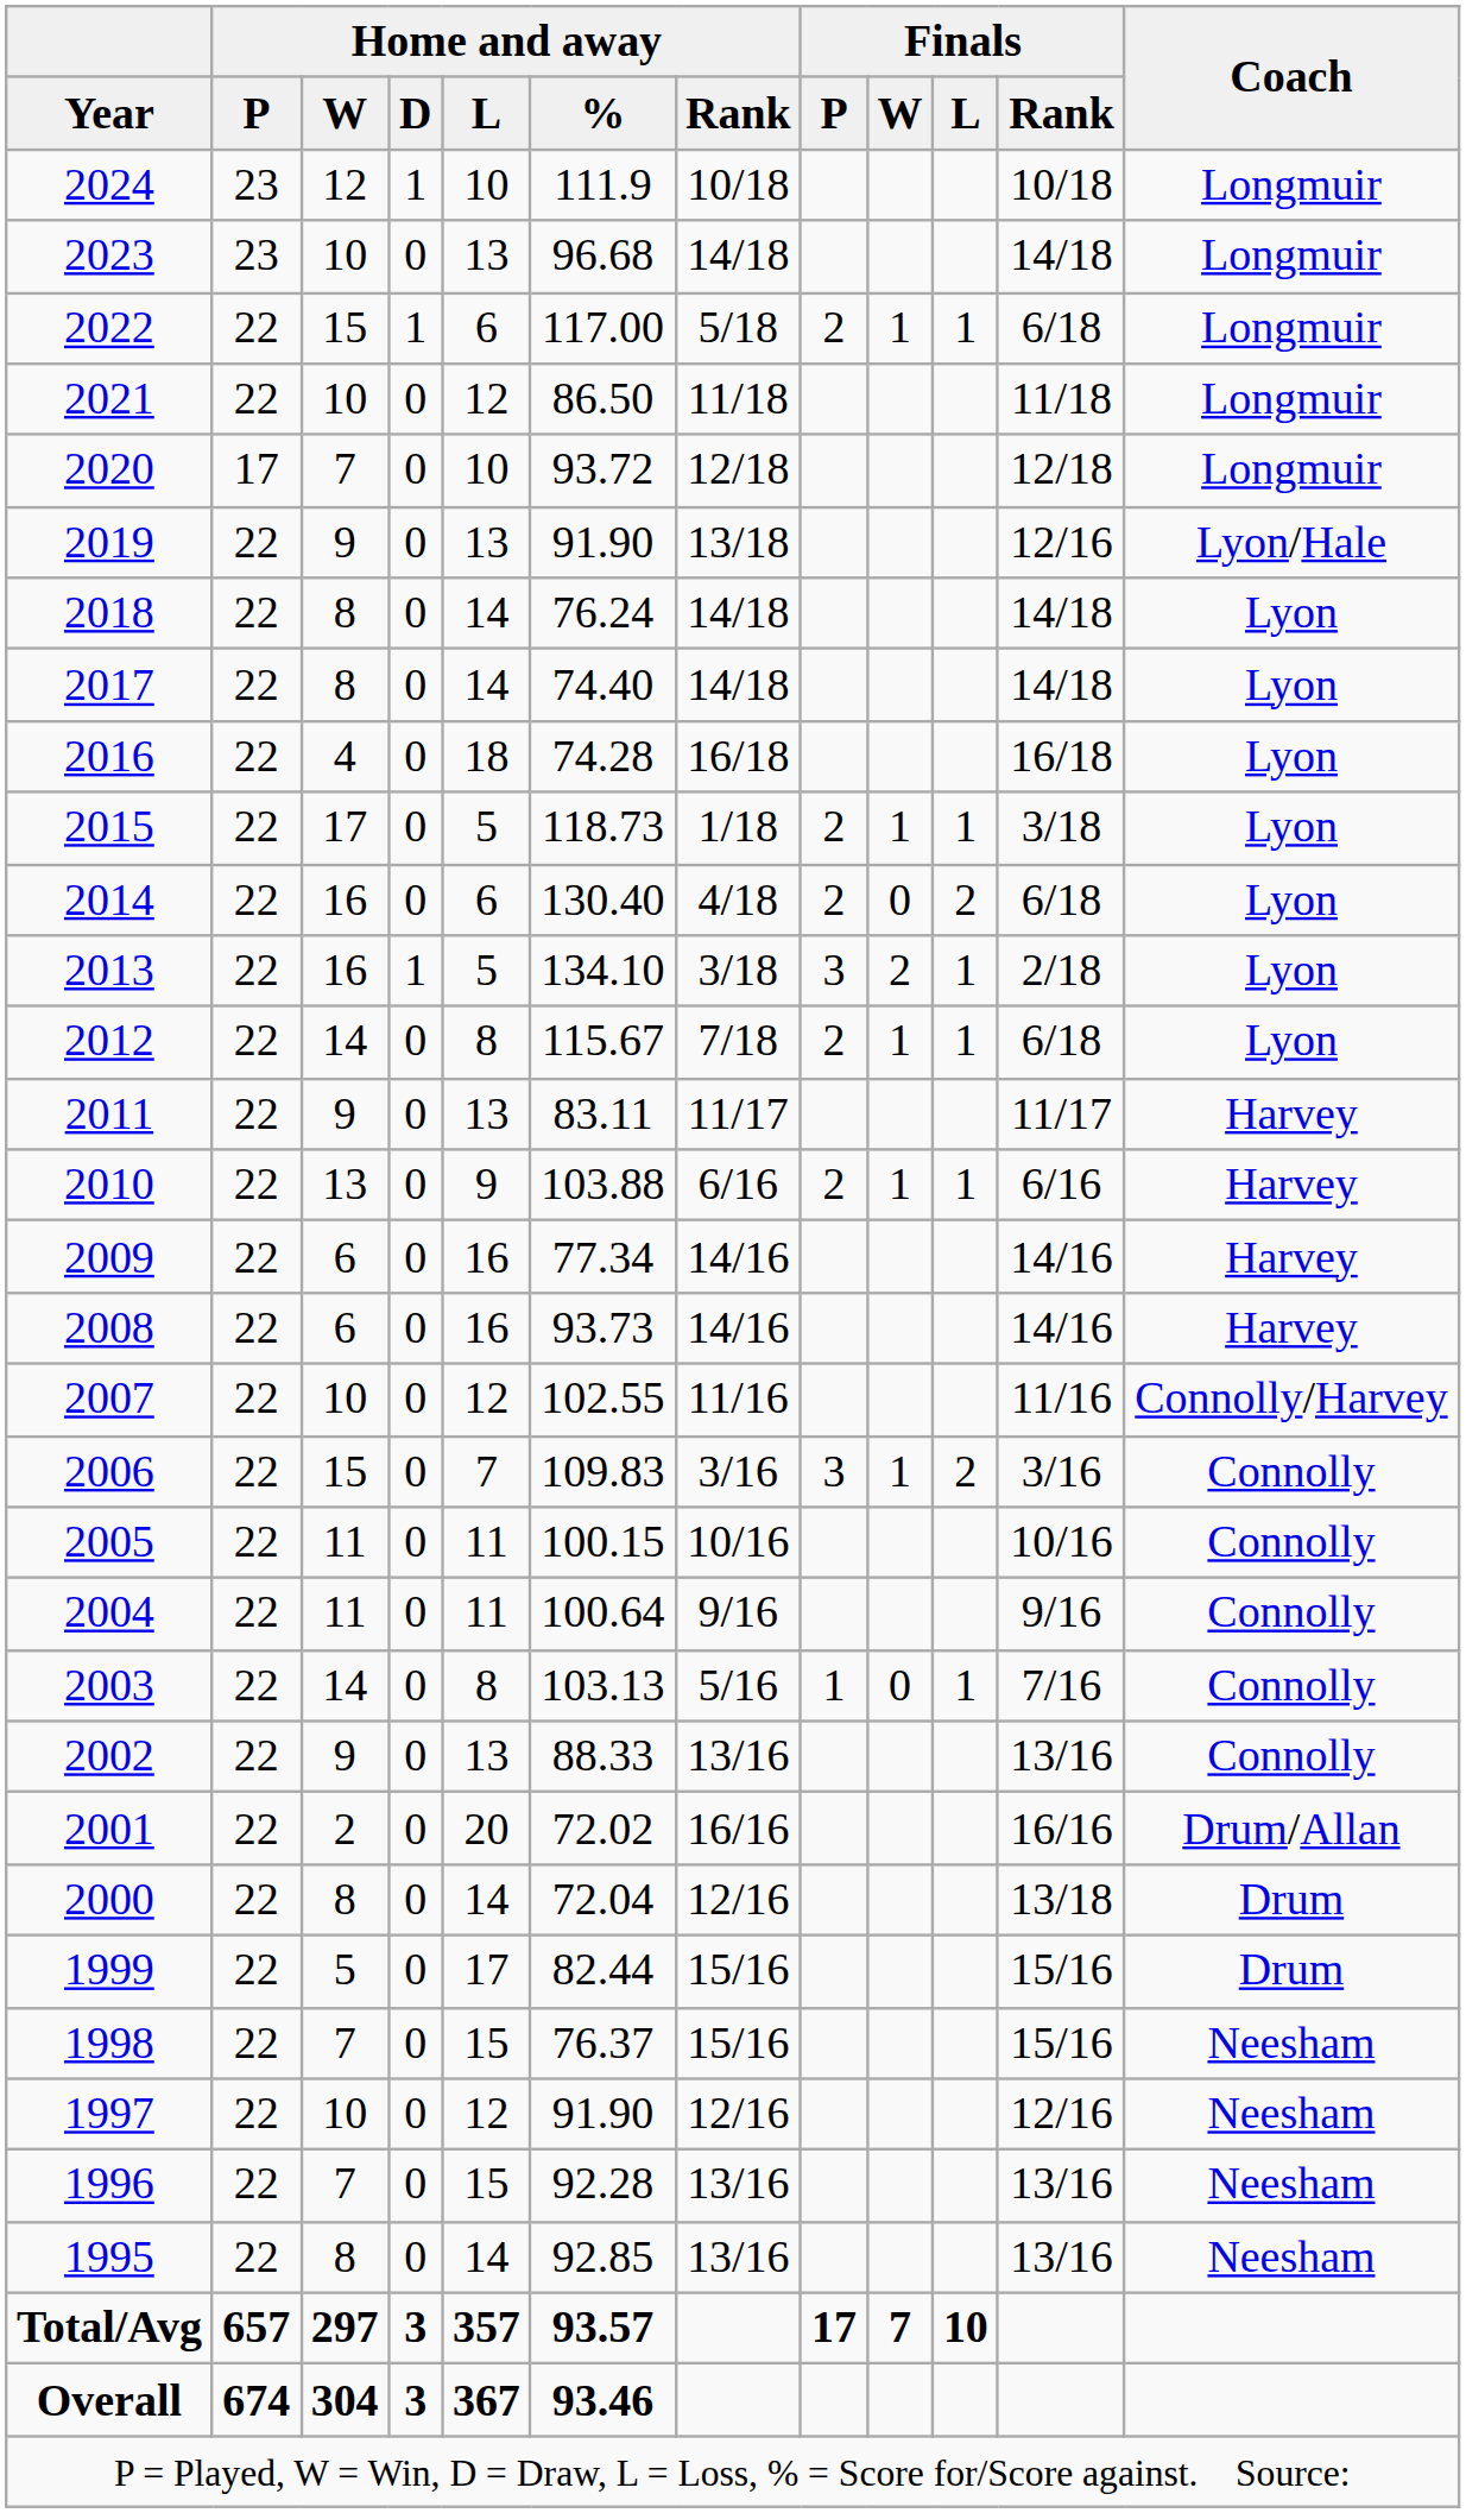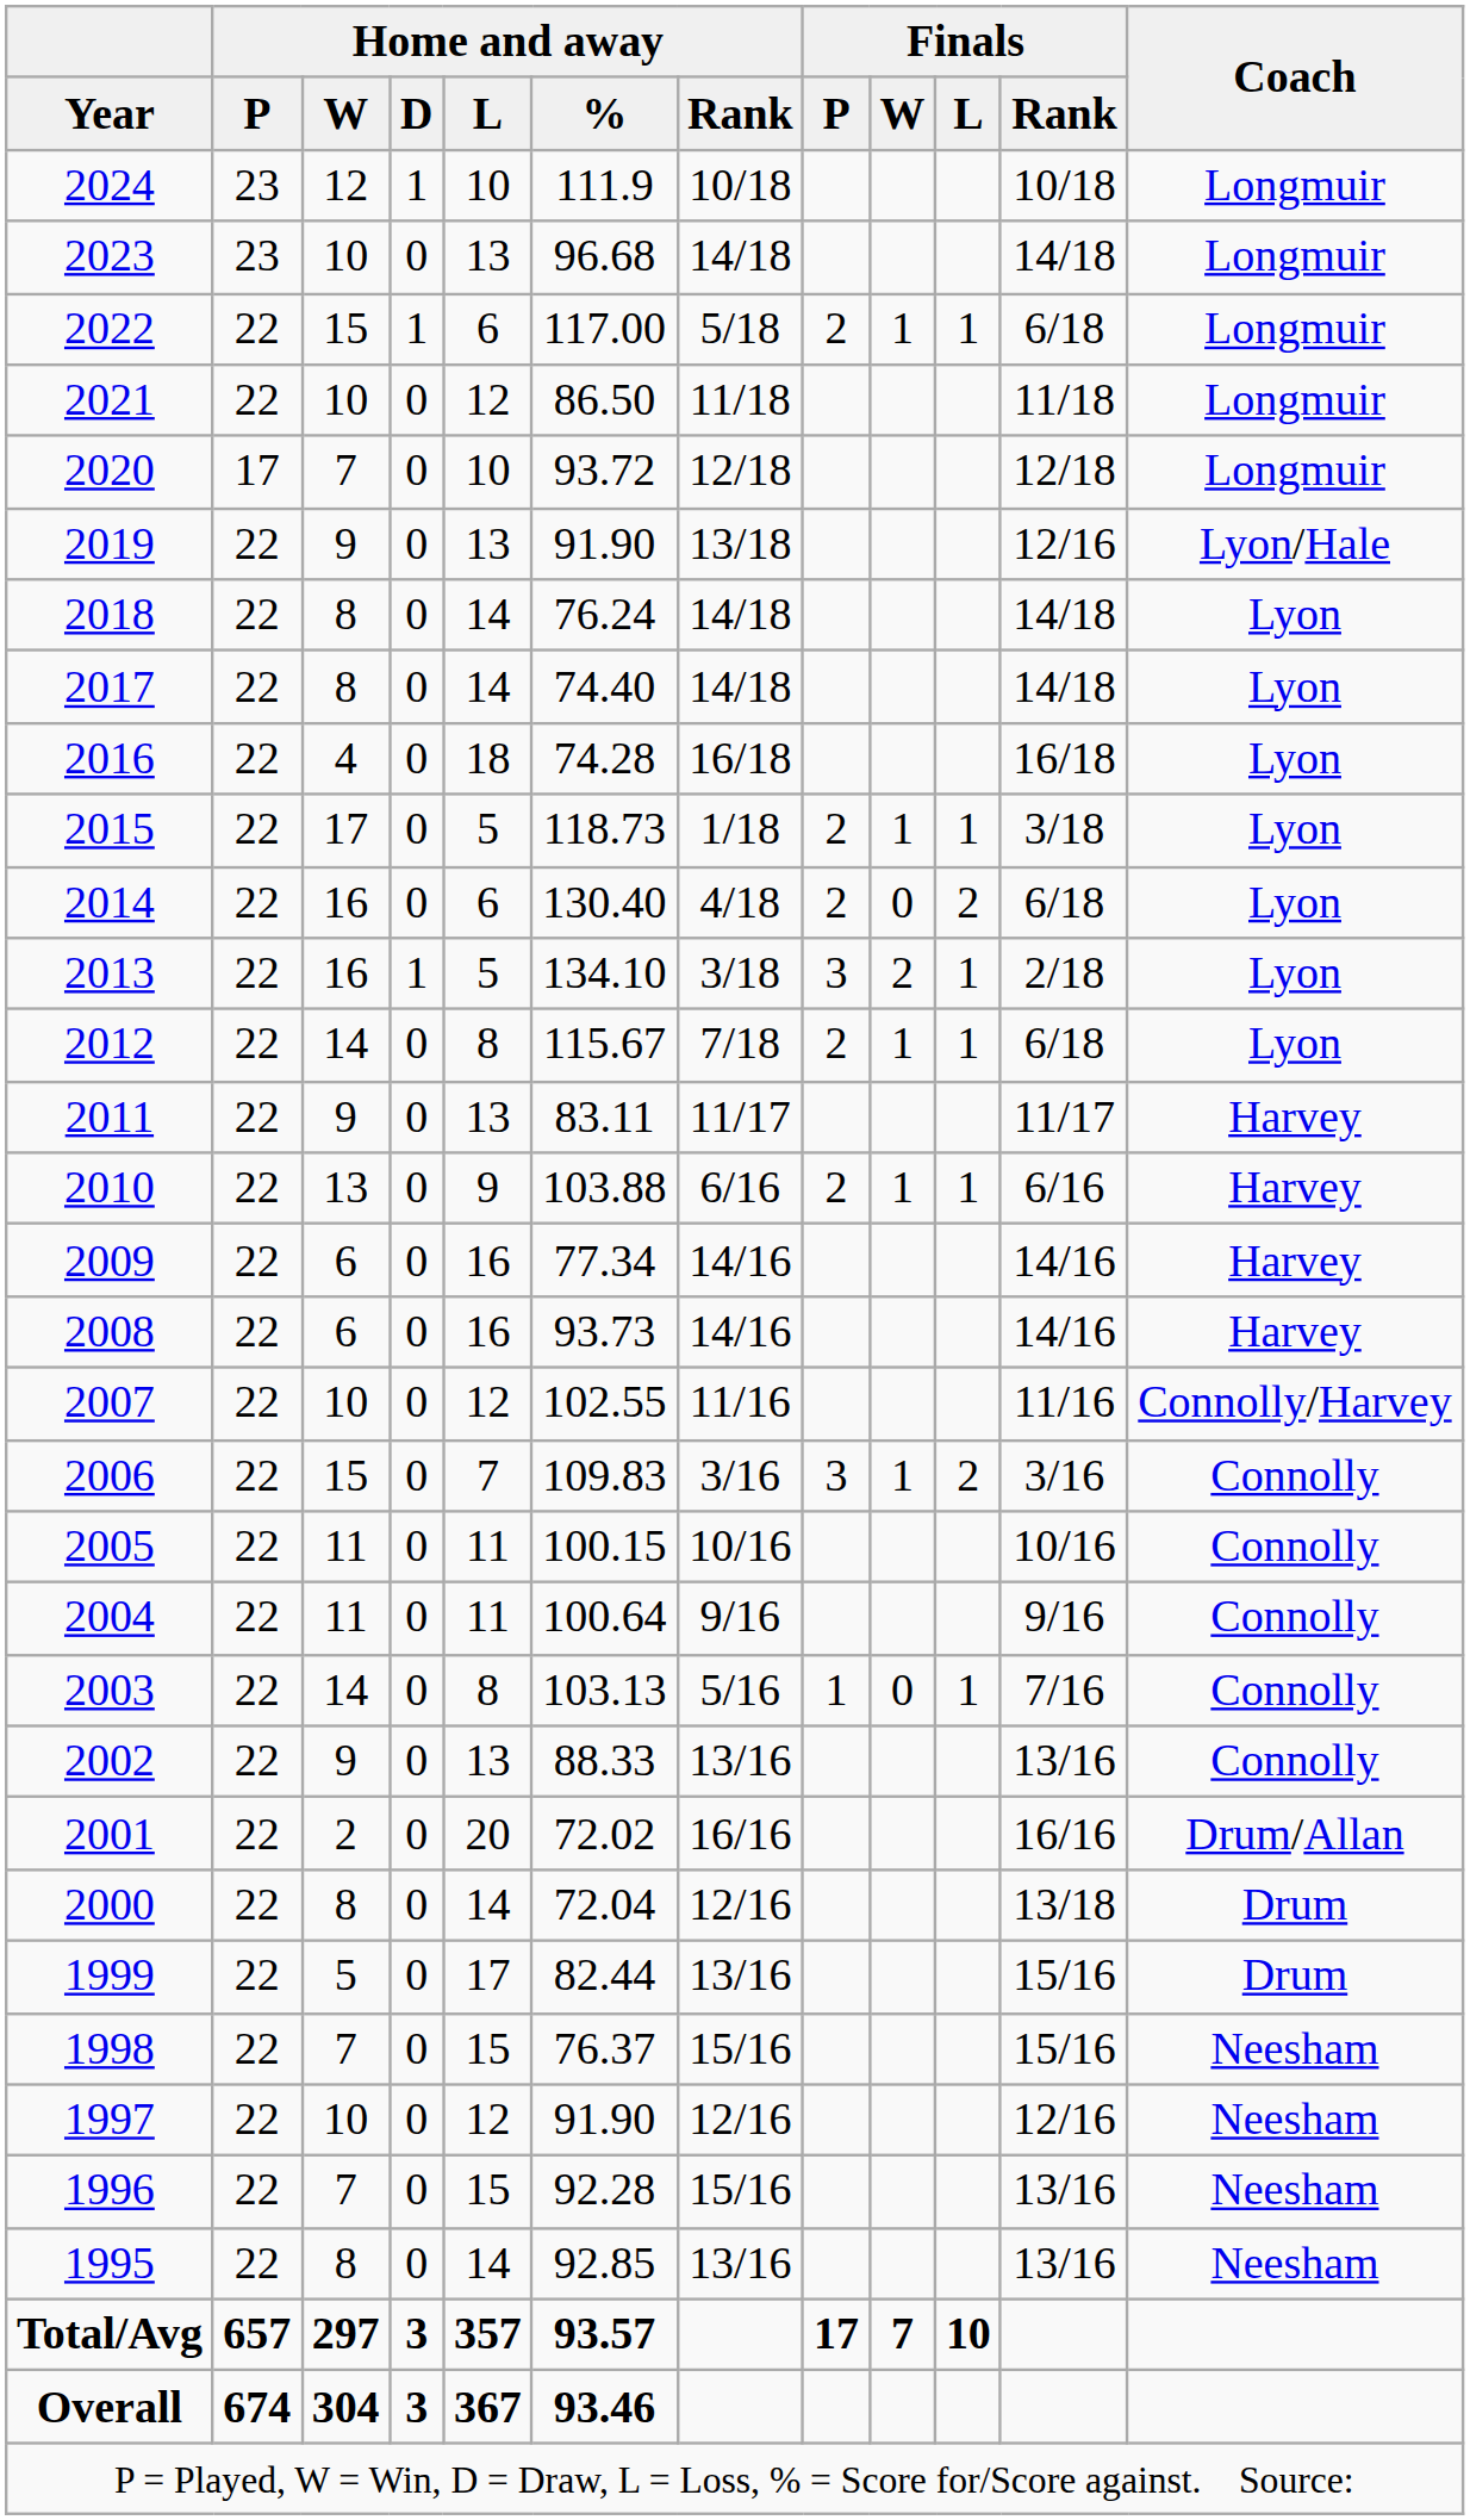 <table class="wikitable sortable" style="text-align: center;">
 <tr style="text-align:center; background:#f0f0f0;">
 <td><strong> </strong></td>
 <td colspan="6"><strong>Home and away</strong></td>
 <td colspan="4"><strong>Finals</strong></td>
 <td rowspan=2><strong>Coach</strong></td>
 </tr>
 <tr style="text-align:center; background:#f0f0f0;">
 <td><strong>Year</strong></td>
 <td><strong>P</strong></td>
 <td><strong>W</strong></td>
 <td><strong>D</strong></td>
 <td><strong>L</strong></td>
 <td><strong>%</strong></td>
 <td><strong>Rank</strong></td>
 <td><strong>P</strong></td>
 <td><strong>W</strong></td>
 <td><strong>L</strong></td>
 <td><strong>Rank</strong></td>
 </tr>
 <tr>
 <td><a href='#'>2024</a></td>
 <td>23</td>
 <td>12</td>
 <td>1</td>
 <td>10</td>
 <td>111.9</td>
 <td>10/18</td>
 <td></td>
 <td></td>
 <td></td>
 <td>10/18</td>
 <td><a href='#'>Longmuir</a></td>
 </tr>
 <tr>
 <td><a href='#'>2023</a></td>
 <td>23</td>
 <td>10</td>
 <td>0</td>
 <td>13</td>
 <td>96.68</td>
 <td>14/18</td>
 <td></td>
 <td></td>
 <td></td>
 <td>14/18</td>
 <td><a href='#'>Longmuir</a></td>
 </tr>
 <tr>
 <td><a href='#'>2022</a></td>
 <td>22</td>
 <td>15</td>
 <td>1</td>
 <td>6</td>
 <td>117.00</td>
 <td>5/18</td>
 <td>2</td>
 <td>1</td>
 <td>1</td>
 <td>6/18</td>
 <td><a href='#'>Longmuir</a></td>
 </tr>
 <tr>
 <td><a href='#'>2021</a></td>
 <td>22</td>
 <td>10</td>
 <td>0</td>
 <td>12</td>
 <td>86.50</td>
 <td>11/18</td>
 <td></td>
 <td></td>
 <td></td>
 <td>11/18</td>
 <td><a href='#'>Longmuir</a></td>
 </tr>
 <tr>
 <td><a href='#'>2020</a></td>
 <td>17</td>
 <td>7</td>
 <td>0</td>
 <td>10</td>
 <td>93.72</td>
 <td>12/18</td>
 <td></td>
 <td></td>
 <td></td>
 <td>12/18</td>
 <td><a href='#'>Longmuir</a></td>
 </tr>
 <tr>
 <td><a href='#'>2019</a></td>
 <td>22</td>
 <td>9</td>
 <td>0</td>
 <td>13</td>
 <td>91.90</td>
 <td>13/18</td>
 <td></td>
 <td></td>
 <td></td>
 <td>12/16</td>
 <td><a href='#'>Lyon</a>/<a href='#'>Hale</a></td>
 </tr>
 <tr>
 <td><a href='#'>2018</a></td>
 <td>22</td>
 <td>8</td>
 <td>0</td>
 <td>14</td>
 <td>76.24</td>
 <td>14/18</td>
 <td></td>
 <td></td>
 <td></td>
 <td>14/18</td>
 <td><a href='#'>Lyon</a></td>
 </tr>
 <tr>
 <td><a href='#'>2017</a></td>
 <td>22</td>
 <td>8</td>
 <td>0</td>
 <td>14</td>
 <td>74.40</td>
 <td>14/18</td>
 <td></td>
 <td></td>
 <td></td>
 <td>14/18</td>
 <td><a href='#'>Lyon</a></td>
 </tr>
 <tr>
 <td><a href='#'>2016</a></td>
 <td>22</td>
 <td>4</td>
 <td>0</td>
 <td>18</td>
 <td>74.28</td>
 <td>16/18</td>
 <td></td>
 <td></td>
 <td></td>
 <td>16/18</td>
 <td><a href='#'>Lyon</a></td>
 </tr>
 <tr>
 <td><a href='#'>2015</a></td>
 <td>22</td>
 <td>17</td>
 <td>0</td>
 <td>5</td>
 <td>118.73</td>
 <td>1/18</td>
 <td>2</td>
 <td>1</td>
 <td>1</td>
 <td>3/18</td>
 <td><a href='#'>Lyon</a></td>
 </tr>
 <tr>
 <td><a href='#'>2014</a></td>
 <td>22</td>
 <td>16</td>
 <td>0</td>
 <td>6</td>
 <td>130.40</td>
 <td>4/18</td>
 <td>2</td>
 <td>0</td>
 <td>2</td>
 <td>6/18</td>
 <td><a href='#'>Lyon</a></td>
 </tr>
 <tr>
 <td><a href='#'>2013</a></td>
 <td>22</td>
 <td>16</td>
 <td>1</td>
 <td>5</td>
 <td>134.10</td>
 <td>3/18</td>
 <td>3</td>
 <td>2</td>
 <td>1</td>
 <td>2/18</td>
 <td><a href='#'>Lyon</a></td>
 </tr>
 <tr>
 <td><a href='#'>2012</a></td>
 <td>22</td>
 <td>14</td>
 <td>0</td>
 <td>8</td>
 <td>115.67</td>
 <td>7/18</td>
 <td>2</td>
 <td>1</td>
 <td>1</td>
 <td>6/18</td>
 <td><a href='#'>Lyon</a></td>
 </tr>
 <tr>
 <td><a href='#'>2011</a></td>
 <td>22</td>
 <td>9</td>
 <td>0</td>
 <td>13</td>
 <td>83.11</td>
 <td>11/17</td>
 <td></td>
 <td></td>
 <td></td>
 <td>11/17</td>
 <td><a href='#'>Harvey</a></td>
 </tr>
 <tr>
 <td><a href='#'>2010</a></td>
 <td>22</td>
 <td>13</td>
 <td>0</td>
 <td>9</td>
 <td>103.88</td>
 <td>6/16</td>
 <td>2</td>
 <td>1</td>
 <td>1</td>
 <td>6/16</td>
 <td><a href='#'>Harvey</a></td>
 </tr>
 <tr>
 <td><a href='#'>2009</a></td>
 <td>22</td>
 <td>6</td>
 <td>0</td>
 <td>16</td>
 <td>77.34</td>
 <td>14/16</td>
 <td></td>
 <td></td>
 <td></td>
 <td>14/16</td>
 <td><a href='#'>Harvey</a></td>
 </tr>
 <tr>
 <td><a href='#'>2008</a></td>
 <td>22</td>
 <td>6</td>
 <td>0</td>
 <td>16</td>
 <td>93.73</td>
 <td>14/16</td>
 <td></td>
 <td></td>
 <td></td>
 <td>14/16</td>
 <td><a href='#'>Harvey</a></td>
 </tr>
 <tr>
 <td><a href='#'>2007</a></td>
 <td>22</td>
 <td>10</td>
 <td>0</td>
 <td>12</td>
 <td>102.55</td>
 <td>11/16</td>
 <td></td>
 <td></td>
 <td></td>
 <td>11/16</td>
 <td><a href='#'>Connolly</a>/<a href='#'>Harvey</a></td>
 </tr>
 <tr>
 <td><a href='#'>2006</a></td>
 <td>22</td>
 <td>15</td>
 <td>0</td>
 <td>7</td>
 <td>109.83</td>
 <td>3/16</td>
 <td>3</td>
 <td>1</td>
 <td>2</td>
 <td>3/16</td>
 <td><a href='#'>Connolly</a></td>
 </tr>
 <tr>
 <td><a href='#'>2005</a></td>
 <td>22</td>
 <td>11</td>
 <td>0</td>
 <td>11</td>
 <td>100.15</td>
 <td>10/16</td>
 <td></td>
 <td></td>
 <td></td>
 <td>10/16</td>
 <td><a href='#'>Connolly</a></td>
 </tr>
 <tr>
 <td><a href='#'>2004</a></td>
 <td>22</td>
 <td>11</td>
 <td>0</td>
 <td>11</td>
 <td>100.64</td>
 <td>9/16</td>
 <td></td>
 <td></td>
 <td></td>
 <td>9/16</td>
 <td><a href='#'>Connolly</a></td>
 </tr>
 <tr>
 <td><a href='#'>2003</a></td>
 <td>22</td>
 <td>14</td>
 <td>0</td>
 <td>8</td>
 <td>103.13</td>
 <td>5/16</td>
 <td>1</td>
 <td>0</td>
 <td>1</td>
 <td>7/16</td>
 <td><a href='#'>Connolly</a></td>
 </tr>
 <tr>
 <td><a href='#'>2002</a></td>
 <td>22</td>
 <td>9</td>
 <td>0</td>
 <td>13</td>
 <td>88.33</td>
 <td>13/16</td>
 <td></td>
 <td></td>
 <td></td>
 <td>13/16</td>
 <td><a href='#'>Connolly</a></td>
 </tr>
 <tr>
 <td><a href='#'>2001</a></td>
 <td>22</td>
 <td>2</td>
 <td>0</td>
 <td>20</td>
 <td>72.02</td>
 <td>16/16</td>
 <td></td>
 <td></td>
 <td></td>
 <td>16/16</td>
 <td><a href='#'>Drum</a>/<a href='#'>Allan</a></td>
 </tr>
 <tr>
 <td><a href='#'>2000</a></td>
 <td>22</td>
 <td>8</td>
 <td>0</td>
 <td>14</td>
 <td>72.04</td>
 <td>12/16</td>
 <td></td>
 <td></td>
 <td></td>
 <td>13/18</td>
 <td><a href='#'>Drum</a></td>
 </tr>
 <tr>
 <td><a href='#'>1999</a></td>
 <td>22</td>
 <td>5</td>
 <td>0</td>
 <td>17</td>
 <td>82.44</td>
-<td>15/16</td>
+<td>13/16</td>
 <td></td>
 <td></td>
 <td></td>
 <td>15/16</td>
 <td><a href='#'>Drum</a></td>
 </tr>
 <tr>
 <td><a href='#'>1998</a></td>
 <td>22</td>
 <td>7</td>
 <td>0</td>
 <td>15</td>
 <td>76.37</td>
 <td>15/16</td>
 <td></td>
 <td></td>
 <td></td>
 <td>15/16</td>
 <td><a href='#'>Neesham</a></td>
 </tr>
 <tr>
 <td><a href='#'>1997</a></td>
 <td>22</td>
 <td>10</td>
 <td>0</td>
 <td>12</td>
 <td>91.90</td>
 <td>12/16</td>
 <td></td>
 <td></td>
 <td></td>
 <td>12/16</td>
 <td><a href='#'>Neesham</a></td>
 </tr>
 <tr>
 <td><a href='#'>1996</a></td>
 <td>22</td>
 <td>7</td>
 <td>0</td>
 <td>15</td>
 <td>92.28</td>
-<td>13/16</td>
+<td>15/16</td>
 <td></td>
 <td></td>
 <td></td>
 <td>13/16</td>
 <td><a href='#'>Neesham</a></td>
 </tr>
 <tr>
 <td><a href='#'>1995</a></td>
 <td>22</td>
 <td>8</td>
 <td>0</td>
 <td>14</td>
 <td>92.85</td>
 <td>13/16</td>
 <td></td>
 <td></td>
 <td></td>
 <td>13/16</td>
 <td><a href='#'>Neesham</a></td>
 </tr>
 <tr>
 <td><strong>Total/Avg</strong></td>
 <td><strong>657</strong></td>
 <td><strong>297</strong></td>
 <td><strong>3</strong></td>
 <td><strong>357</strong></td>
 <td><strong>93.57</strong></td>
 <td></td>
 <td><strong>17</strong></td>
 <td><strong>7</strong></td>
 <td><strong>10</strong></td>
 <td></td>
 <td></td>
 </tr>
 <tr>
 <td><strong>Overall</strong></td>
 <td><strong>674</strong></td>
 <td><strong>304</strong></td>
 <td><strong>3</strong></td>
 <td><strong>367</strong></td>
 <td><strong>93.46</strong></td>
 <td></td>
 <td></td>
 <td></td>
 <td></td>
 <td></td>
 <td></td>
 </tr>
 <tr>
 <td colspan=12><small>P = Played, W = Win, D = Draw, L = Loss, % = Score for/Score against.    Source: </small></td>
 </tr>
 </table>
